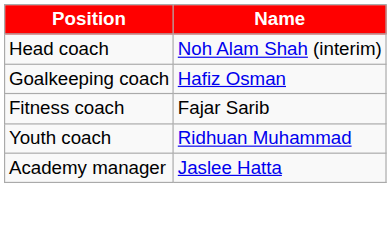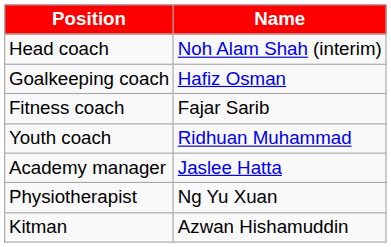 <table class="wikitable">
 <tr>
 <th style="background:red; color:white; text-align:center;">Position</th>
 <th style="background:red; color:white; text-align:center;">Name</th>
 </tr>
 <tr>
 <td>Head coach</td>
 <td> <a href='#'>Noh Alam Shah</a> (interim)</td>
 </tr>
 <tr>
 <td>Goalkeeping coach</td>
 <td> <a href='#'>Hafiz Osman</a></td>
 </tr>
 <tr>
 <td>Fitness coach</td>
 <td> Fajar Sarib</td>
 </tr>
 <tr>
 <td>Youth coach</td>
 <td> <a href='#'>Ridhuan Muhammad</a></td>
 </tr>
 <tr>
 <td>Academy manager</td>
 <td> <a href='#'>Jaslee Hatta</a></td>
 </tr>
+<tr>
+<td>Physiotherapist</td>
+<td> Ng Yu Xuan</td>
+</tr>
+<tr>
+<td>Kitman</td>
+<td> Azwan Hishamuddin</td>
+</tr>
 </table>
